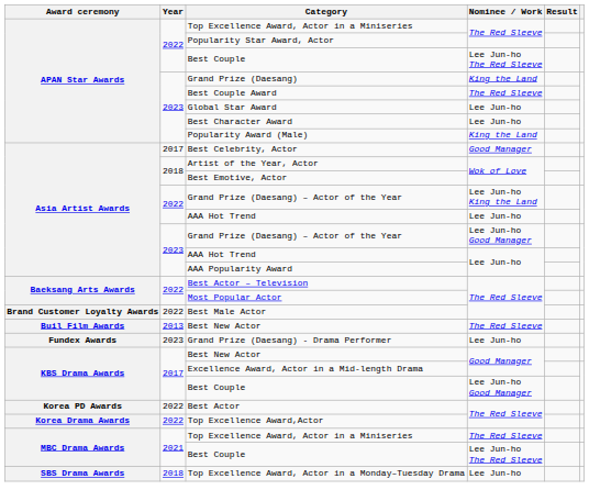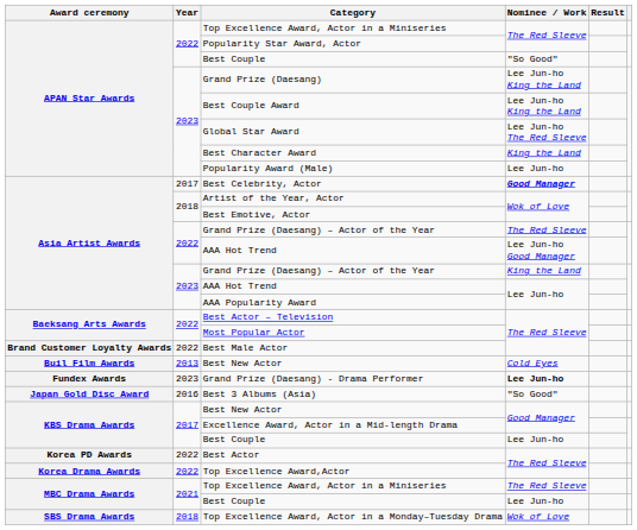 <table class="wikitable plainrowheaders sortable">
 <tr>
 <th scope="col">Award ceremony</th>
 <th scope="col">Year</th>
 <th scope="col">Category</th>
 <th scope="col">Nominee / Work</th>
 <th scope="col">Result</th>
 <th scope="col" class="unsortable"></th>
 </tr>
 <tr>
 <th scope="row" rowspan="8"><a href='#'>APAN Star Awards</a></th>
 <td rowspan="3" style="text-align:center"><a href='#'>2022</a></td>
 <td>Top Excellence Award, Actor in a Miniseries</td>
 <td rowspan="2"><em><a href='#'>The Red Sleeve</a></em></td>
 <td></td>
 <td style="text-align:center"></td>
 </tr>
 <tr>
 <td>Popularity Star Award, Actor</td>
 <td></td>
 <td rowspan="2" style="text-align:center"></td>
 </tr>
 <tr>
 <td>Best Couple</td>
-<td>Lee Jun-ho <br><em><a href='#'>The Red Sleeve</a></em></td>
+<td>"So Good"</td>
 <td></td>
 </tr>
 <tr>
 <td rowspan="5" style="text-align:center"><a href='#'>2023</a></td>
 <td>Grand Prize (Daesang)</td>
-<td><em><a href='#'>King the Land</a></em></td>
+<td>Lee Jun-ho <br><em><a href='#'>King the Land</a></em></td>
 <td></td>
 <td rowspan="5" style="text-align:center"></td>
 </tr>
 <tr>
 <td>Best Couple Award</td>
-<td><em><a href='#'>The Red Sleeve</a></em></td>
+<td>Lee Jun-ho <br><em><a href='#'>King the Land</a></em></td>
 <td></td>
 </tr>
 <tr>
 <td>Global Star Award</td>
-<td>Lee Jun-ho</td>
+<td>Lee Jun-ho <br> <em><a href='#'>The Red Sleeve</a></em></td>
 <td></td>
 </tr>
 <tr>
 <td>Best Character Award</td>
-<td>Lee Jun-ho</td>
+<td><em><a href='#'>King the Land</a></em></td>
 <td></td>
 </tr>
 <tr>
 <td>Popularity Award (Male)</td>
-<td><em><a href='#'>King the Land</a></em></td>
+<td>Lee Jun-ho</td>
 <td></td>
 </tr>
 <tr>
 <th scope="row" rowspan="8"><a href='#'>Asia Artist Awards</a></th>
 <td style="text-align:center">2017</td>
 <td>Best Celebrity, Actor</td>
-<td><em><a href='#'>Good Manager</a></em></td>
+<td><strong><em><a href='#'>Good Manager</a></em></strong></td>
 <td></td>
 <td style="text-align:center"></td>
 </tr>
 <tr>
 <td rowspan="2" style="text-align:center">2018</td>
 <td>Artist of the Year, Actor</td>
 <td rowspan="2"><em><a href='#'>Wok of Love</a></em></td>
 <td></td>
 <td rowspan="2" style="text-align:center"></td>
 </tr>
 <tr>
 <td>Best Emotive, Actor</td>
 <td></td>
 </tr>
 <tr>
 <td rowspan="2" style="text-align:center"><a href='#'>2022</a></td>
 <td>Grand Prize (Daesang) – Actor of the Year</td>
-<td>Lee Jun-ho <br><em><a href='#'>King the Land</a></em></td>
+<td><em><a href='#'>The Red Sleeve</a></em></td>
 <td></td>
 <td rowspan="2" style="text-align:center"></td>
 </tr>
 <tr>
 <td>AAA Hot Trend</td>
-<td>Lee Jun-ho</td>
+<td>Lee Jun-ho <br><em><a href='#'>Good Manager</a></em></td>
 <td></td>
 </tr>
 <tr>
 <td rowspan="3" style="text-align:center"><a href='#'>2023</a></td>
 <td>Grand Prize (Daesang) – Actor of the Year</td>
-<td>Lee Jun-ho <br><em><a href='#'>Good Manager</a></em></td>
+<td><em><a href='#'>King the Land</a></em></td>
 <td></td>
 <td rowspan="3" style="text-align:center"></td>
 </tr>
 <tr>
 <td>AAA Hot Trend</td>
 <td rowspan="2">Lee Jun-ho</td>
 <td></td>
 </tr>
 <tr>
 <td>AAA Popularity Award</td>
 <td></td>
 </tr>
 <tr>
 <th scope="row" rowspan="2"><a href='#'>Baeksang Arts Awards</a></th>
 <td rowspan="2" style="text-align:center"><a href='#'>2022</a></td>
 <td><a href='#'>Best Actor – Television</a></td>
 <td rowspan="3"><em><a href='#'>The Red Sleeve</a></em></td>
 <td></td>
 <td style="text-align:center"></td>
 </tr>
 <tr>
 <td><a href='#'>Most Popular Actor</a></td>
 <td></td>
 <td style="text-align:center"></td>
 </tr>
 <tr>
 <th scope="row">Brand Customer Loyalty Awards</th>
 <td style="text-align:center">2022</td>
 <td>Best Male Actor</td>
 <td></td>
 <td style="text-align:center"></td>
 </tr>
 <tr>
 <th scope="row"><a href='#'>Buil Film Awards</a></th>
 <td style="text-align:center"><a href='#'>2013</a></td>
 <td>Best New Actor</td>
-<td><em><a href='#'>The Red Sleeve</a></em></td>
+<td><em><a href='#'>Cold Eyes</a></em></td>
 <td></td>
 <td style="text-align:center"></td>
 </tr>
 <tr>
 <th scope="row">Fundex Awards</th>
 <td style="text-align:center">2023</td>
 <td>Grand Prize (Daesang) - Drama Performer</td>
-<td>Lee Jun-ho</td>
+<td><strong>Lee Jun-ho</strong></td>
+<td></td>
+<td style="text-align:center"></td>
+</tr>
+<tr>
+<th scope="row"><a href='#'>Japan Gold Disc Award</a></th>
+<td style="text-align:center">2016</td>
+<td>Best 3 Albums (Asia)</td>
+<td>"So Good"</td>
 <td></td>
 <td style="text-align:center"></td>
 </tr>
 <tr>
 <th scope="row" rowspan="3"><a href='#'>KBS Drama Awards</a></th>
 <td rowspan="3" style="text-align:center"><a href='#'>2017</a></td>
 <td>Best New Actor</td>
 <td rowspan="2"><em><a href='#'>Good Manager</a></em></td>
 <td></td>
 <td style="text-align:center"></td>
 </tr>
 <tr>
 <td Excellence Award, Actor in Mid-length Drama>Excellence Award, Actor in a Mid-length Drama</td>
 <td></td>
 <td rowspan="2" style="text-align:center"></td>
 </tr>
 <tr>
 <td>Best Couple</td>
-<td>Lee Jun-ho <br><em><a href='#'>Good Manager</a></em></td>
+<td>Lee Jun-ho</td>
 <td></td>
 </tr>
 <tr>
 <th scope="row">Korea PD Awards</th>
 <td style="text-align:center">2022</td>
 <td>Best Actor</td>
 <td rowspan="2"><em><a href='#'>The Red Sleeve</a></em></td>
 <td></td>
 <td style="text-align:center"></td>
 </tr>
 <tr>
 <th scope="row"><a href='#'>Korea Drama Awards</a></th>
 <td style="text-align:center"><a href='#'>2022</a></td>
 <td>Top Excellence Award,Actor</td>
 <td></td>
 <td style="text-align:center"></td>
 </tr>
 <tr>
 <th scope="row" rowspan="2"><a href='#'>MBC Drama Awards</a></th>
 <td rowspan="2" style="text-align:center"><a href='#'>2021</a></td>
 <td>Top Excellence Award, Actor in a Miniseries</td>
 <td><em><a href='#'>The Red Sleeve</a></em></td>
 <td></td>
 <td style="text-align:center"></td>
 </tr>
 <tr>
 <td>Best Couple</td>
-<td>Lee Jun-ho <br> <em><a href='#'>The Red Sleeve</a></em></td>
+<td>Lee Jun-ho</td>
 <td></td>
 <td style="text-align:center"></td>
 </tr>
 <tr>
 <th scope="row"><a href='#'>SBS Drama Awards</a></th>
 <td style="text-align:center"><a href='#'>2018</a></td>
 <td>Top Excellence Award, Actor in a Monday–Tuesday Drama</td>
-<td>Lee Jun-ho</td>
+<td><em><a href='#'>Wok of Love</a></em></td>
 <td></td>
 <td style="text-align:center"></td>
 </tr>
 </table>
